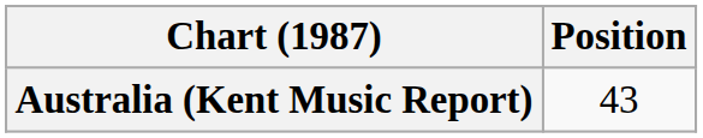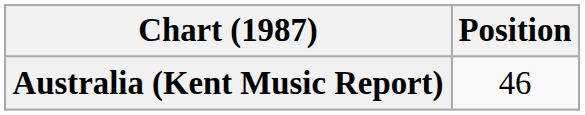 <table class="wikitable sortable plainrowheaders" style="text-align:center">
 <tr>
 <th scope="col">Chart (1987)</th>
 <th scope="col">Position</th>
 </tr>
 <tr>
 <th scope="row">Australia (Kent Music Report)</th>
-<td>43</td>
+<td>46</td>
 </tr>
 </table>
